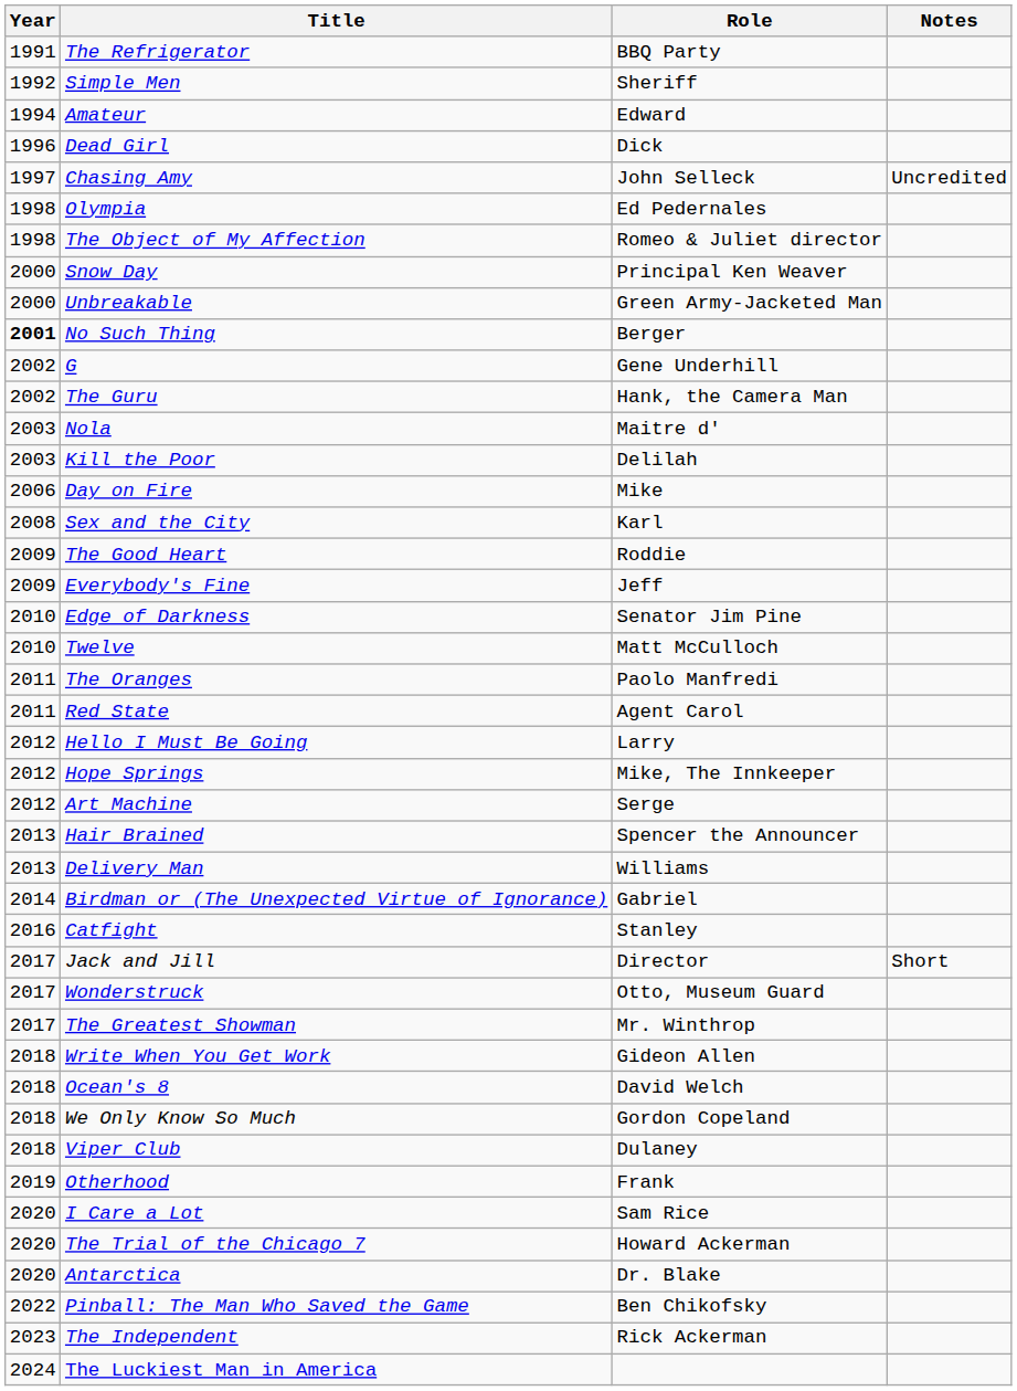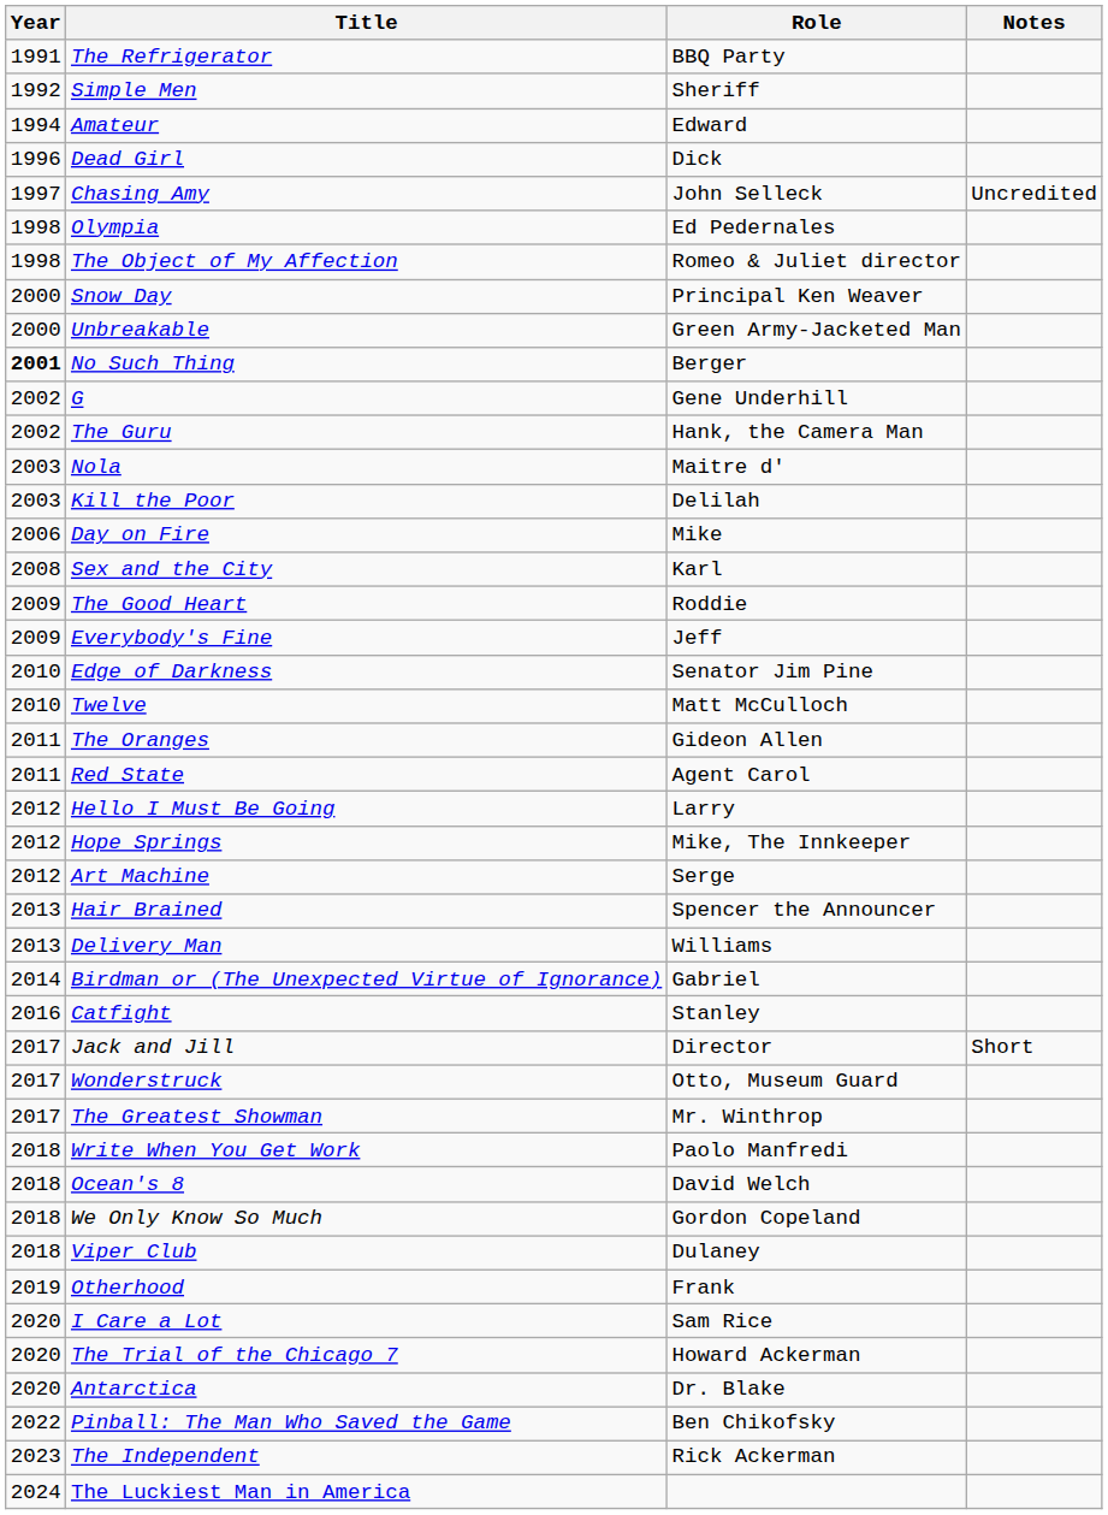 <table class="wikitable sortable">
 <tr>
 <th>Year</th>
 <th>Title</th>
 <th>Role</th>
 <th class="unsortable">Notes</th>
 </tr>
 <tr>
 <td>1991</td>
 <td><em><a href='#'>The Refrigerator</a></em></td>
 <td>BBQ Party</td>
 <td></td>
 </tr>
 <tr>
 <td>1992</td>
 <td><em><a href='#'>Simple Men</a></em></td>
 <td>Sheriff</td>
 <td></td>
 </tr>
 <tr>
 <td>1994</td>
 <td><em><a href='#'>Amateur</a></em></td>
 <td>Edward</td>
 <td></td>
 </tr>
 <tr>
 <td>1996</td>
 <td><em><a href='#'>Dead Girl</a></em></td>
 <td>Dick</td>
 <td></td>
 </tr>
 <tr>
 <td>1997</td>
 <td><em><a href='#'>Chasing Amy</a></em></td>
 <td>John Selleck</td>
 <td>Uncredited</td>
 </tr>
 <tr>
 <td>1998</td>
 <td><em><a href='#'>Olympia</a></em></td>
 <td>Ed Pedernales</td>
 <td></td>
 </tr>
 <tr>
 <td>1998</td>
 <td><em><a href='#'>The Object of My Affection</a></em></td>
 <td>Romeo & Juliet director</td>
 <td></td>
 </tr>
 <tr>
 <td>2000</td>
 <td><em><a href='#'>Snow Day</a></em></td>
 <td>Principal Ken Weaver</td>
 <td></td>
 </tr>
 <tr>
 <td>2000</td>
 <td><em><a href='#'>Unbreakable</a></em></td>
 <td>Green Army-Jacketed Man</td>
 <td></td>
 </tr>
 <tr>
 <td><strong>2001</strong></td>
 <td><em><a href='#'>No Such Thing</a></em></td>
 <td>Berger</td>
 <td></td>
 </tr>
 <tr>
 <td>2002</td>
 <td><em><a href='#'>G</a></em></td>
 <td>Gene Underhill</td>
 <td></td>
 </tr>
 <tr>
 <td>2002</td>
 <td><em><a href='#'>The Guru</a></em></td>
 <td>Hank, the Camera Man</td>
 <td></td>
 </tr>
 <tr>
 <td>2003</td>
 <td><em><a href='#'>Nola</a></em></td>
 <td>Maitre d'</td>
 <td></td>
 </tr>
 <tr>
 <td>2003</td>
 <td><em><a href='#'>Kill the Poor</a></em></td>
 <td>Delilah</td>
 <td></td>
 </tr>
 <tr>
 <td>2006</td>
 <td><em><a href='#'>Day on Fire</a></em></td>
 <td>Mike</td>
 <td></td>
 </tr>
 <tr>
 <td>2008</td>
 <td><em><a href='#'>Sex and the City</a></em></td>
 <td>Karl</td>
 <td></td>
 </tr>
 <tr>
 <td>2009</td>
 <td><em><a href='#'>The Good Heart</a></em></td>
 <td>Roddie</td>
 <td></td>
 </tr>
 <tr>
 <td>2009</td>
 <td><em><a href='#'>Everybody's Fine</a></em></td>
 <td>Jeff</td>
 <td></td>
 </tr>
 <tr>
 <td>2010</td>
 <td><em><a href='#'>Edge of Darkness</a></em></td>
 <td>Senator Jim Pine</td>
 <td></td>
 </tr>
 <tr>
 <td>2010</td>
 <td><em><a href='#'>Twelve</a></em></td>
 <td>Matt McCulloch</td>
 <td></td>
 </tr>
 <tr>
 <td>2011</td>
 <td><em><a href='#'>The Oranges</a></em></td>
-<td>Paolo Manfredi</td>
+<td>Gideon Allen</td>
 <td></td>
 </tr>
 <tr>
 <td>2011</td>
 <td><em><a href='#'>Red State</a></em></td>
 <td>Agent Carol</td>
 <td></td>
 </tr>
 <tr>
 <td>2012</td>
 <td><em><a href='#'>Hello I Must Be Going</a></em></td>
 <td>Larry</td>
 <td></td>
 </tr>
 <tr>
 <td>2012</td>
 <td><em><a href='#'>Hope Springs</a></em></td>
 <td>Mike, The Innkeeper</td>
 <td></td>
 </tr>
 <tr>
 <td>2012</td>
 <td><em><a href='#'>Art Machine</a></em></td>
 <td>Serge</td>
 <td></td>
 </tr>
 <tr>
 <td>2013</td>
 <td><em><a href='#'>Hair Brained</a></em></td>
 <td>Spencer the Announcer</td>
 <td></td>
 </tr>
 <tr>
 <td>2013</td>
 <td><em><a href='#'>Delivery Man</a></em></td>
 <td>Williams</td>
 <td></td>
 </tr>
 <tr>
 <td>2014</td>
 <td><em><a href='#'>Birdman or (The Unexpected Virtue of Ignorance)</a></em></td>
 <td>Gabriel</td>
 <td></td>
 </tr>
 <tr>
 <td>2016</td>
 <td><em><a href='#'>Catfight</a></em></td>
 <td>Stanley</td>
 <td></td>
 </tr>
 <tr>
 <td>2017</td>
 <td><em>Jack and Jill</em></td>
 <td>Director</td>
 <td>Short</td>
 </tr>
 <tr>
 <td>2017</td>
 <td><em><a href='#'>Wonderstruck</a></em></td>
 <td>Otto, Museum Guard</td>
 <td></td>
 </tr>
 <tr>
 <td>2017</td>
 <td><em><a href='#'>The Greatest Showman</a></em></td>
 <td>Mr. Winthrop</td>
 <td></td>
 </tr>
 <tr>
 <td>2018</td>
 <td><em><a href='#'>Write When You Get Work</a></em></td>
-<td>Gideon Allen</td>
+<td>Paolo Manfredi</td>
 <td></td>
 </tr>
 <tr>
 <td>2018</td>
 <td><em><a href='#'>Ocean's 8</a></em></td>
 <td>David Welch</td>
 <td></td>
 </tr>
 <tr>
 <td>2018</td>
 <td><em>We Only Know So Much</em></td>
 <td>Gordon Copeland</td>
 <td></td>
 </tr>
 <tr>
 <td>2018</td>
 <td><em><a href='#'>Viper Club</a></em></td>
 <td>Dulaney</td>
 <td></td>
 </tr>
 <tr>
 <td>2019</td>
 <td><em><a href='#'>Otherhood</a></em></td>
 <td>Frank</td>
 <td></td>
 </tr>
 <tr>
 <td>2020</td>
 <td><em><a href='#'>I Care a Lot</a></em></td>
 <td>Sam Rice</td>
 <td></td>
 </tr>
 <tr>
 <td>2020</td>
 <td><em><a href='#'>The Trial of the Chicago 7</a></em></td>
 <td>Howard Ackerman</td>
 <td></td>
 </tr>
 <tr>
 <td>2020</td>
 <td><em><a href='#'>Antarctica</a></em></td>
 <td>Dr. Blake</td>
 <td></td>
 </tr>
 <tr>
 <td>2022</td>
 <td><em><a href='#'>Pinball: The Man Who Saved the Game</a></em></td>
 <td>Ben Chikofsky</td>
 <td></td>
 </tr>
 <tr>
 <td>2023</td>
 <td><em><a href='#'>The Independent</a></em></td>
 <td>Rick Ackerman</td>
 <td></td>
 </tr>
 <tr>
 <td>2024</td>
 <td><a href='#'>The Luckiest Man in America</a></td>
 <td></td>
 <td></td>
 </tr>
 </table>
